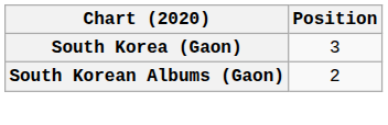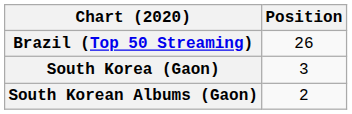 <table class="wikitable plainrowheaders" style="text-align:center">
 <tr>
 <th scope="col">Chart (2020)</th>
 <th scope="col">Position</th>
+</tr>
+<tr>
+<th scope="row">Brazil (<a href='#'>Top 50 Streaming</a>)</th>
+<td>26</td>
 </tr>
 <tr>
 <th scope="row">South Korea (Gaon)</th>
 <td>3</td>
 </tr>
 <tr>
 <th scope="row">South Korean Albums (Gaon)</th>
 <td>2</td>
 </tr>
 </table>
